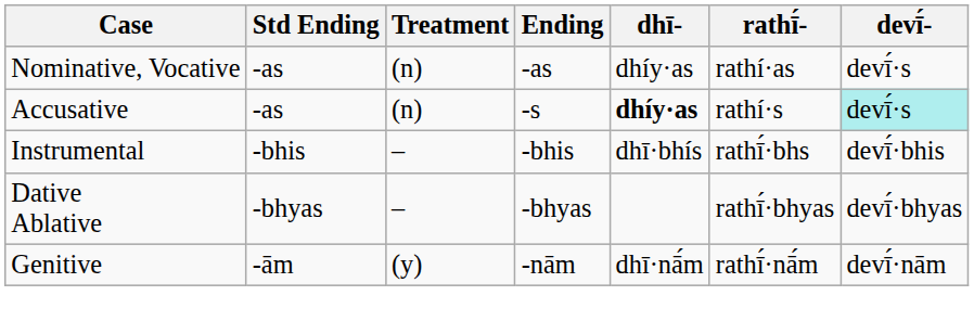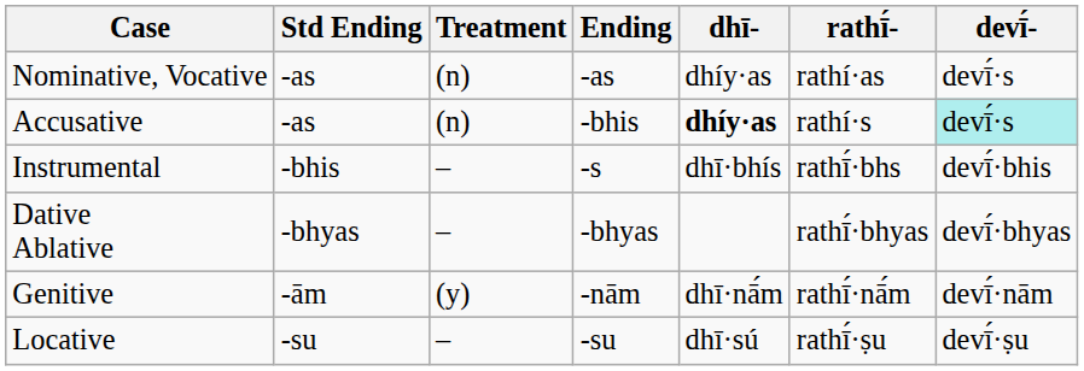 <table class="wikitable">
 <tr>
 <th>Case</th>
 <th>Std Ending</th>
 <th>Treatment</th>
 <th>Ending</th>
 <th>dhī-</th>
 <th>rathī́-</th>
 <th>devī́-</th>
 </tr>
 <tr>
 <td>Nominative, Vocative</td>
 <td>-as</td>
 <td>(n)</td>
 <td>-as</td>
 <td>dhíy·as</td>
 <td>rathí·as</td>
 <td>devī́·s</td>
 </tr>
 <tr>
 <td>Accusative</td>
 <td>-as</td>
 <td>(n)</td>
-<td>-s</td>
+<td>-bhis</td>
 <td><strong>dhíy·as</strong></td>
 <td>rathí·s</td>
 <td style="background: paleturquoise;">devī́·s</td>
 </tr>
 <tr>
 <td>Instrumental</td>
 <td>-bhis</td>
 <td>–</td>
-<td>-bhis</td>
+<td>-s</td>
 <td>dhī·bhís</td>
 <td>rathī́·bhs</td>
 <td>devī́·bhis</td>
 </tr>
 <tr>
 <td>Dative <br> Ablative</td>
 <td>-bhyas</td>
 <td>–</td>
 <td>-bhyas</td>
 <td></td>
 <td>rathī́·bhyas</td>
 <td>devī́·bhyas</td>
 </tr>
 <tr>
 <td>Genitive</td>
 <td>-ām</td>
 <td>(y)</td>
 <td>-nām</td>
 <td>dhī·nā́m</td>
 <td>rathī́·nā́m</td>
 <td>devī́·nām</td>
 </tr>
+<tr>
+<td>Locative</td>
+<td>-su</td>
+<td>–</td>
+<td>-su</td>
+<td>dhī·sú</td>
+<td>rathī́·ṣu</td>
+<td>devī́·ṣu</td>
+</tr>
 </table>
